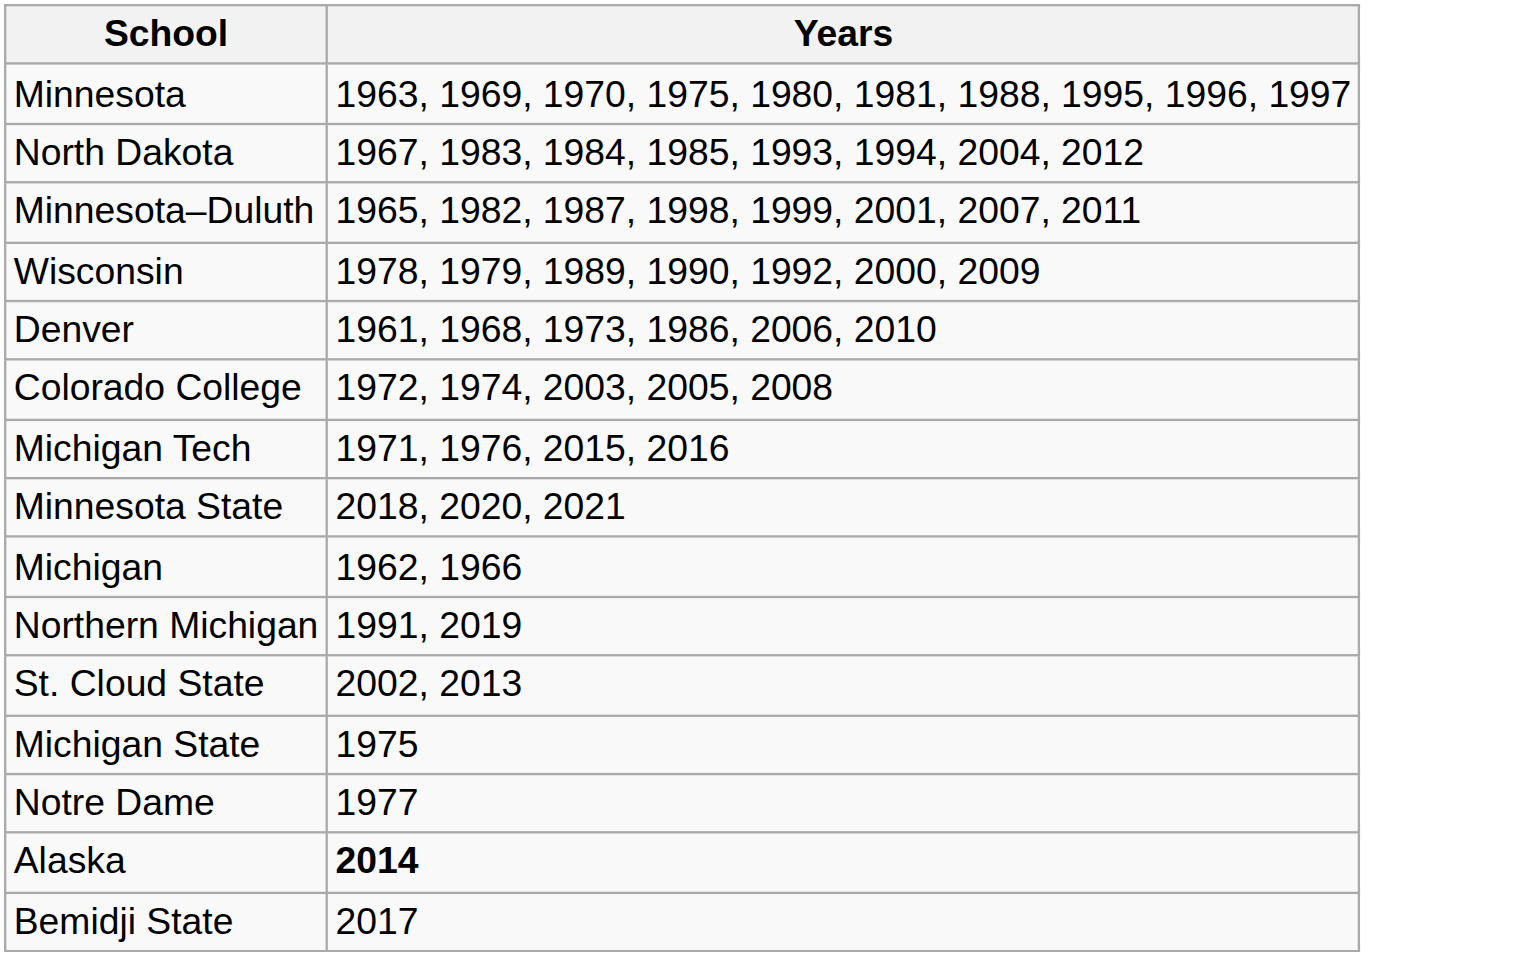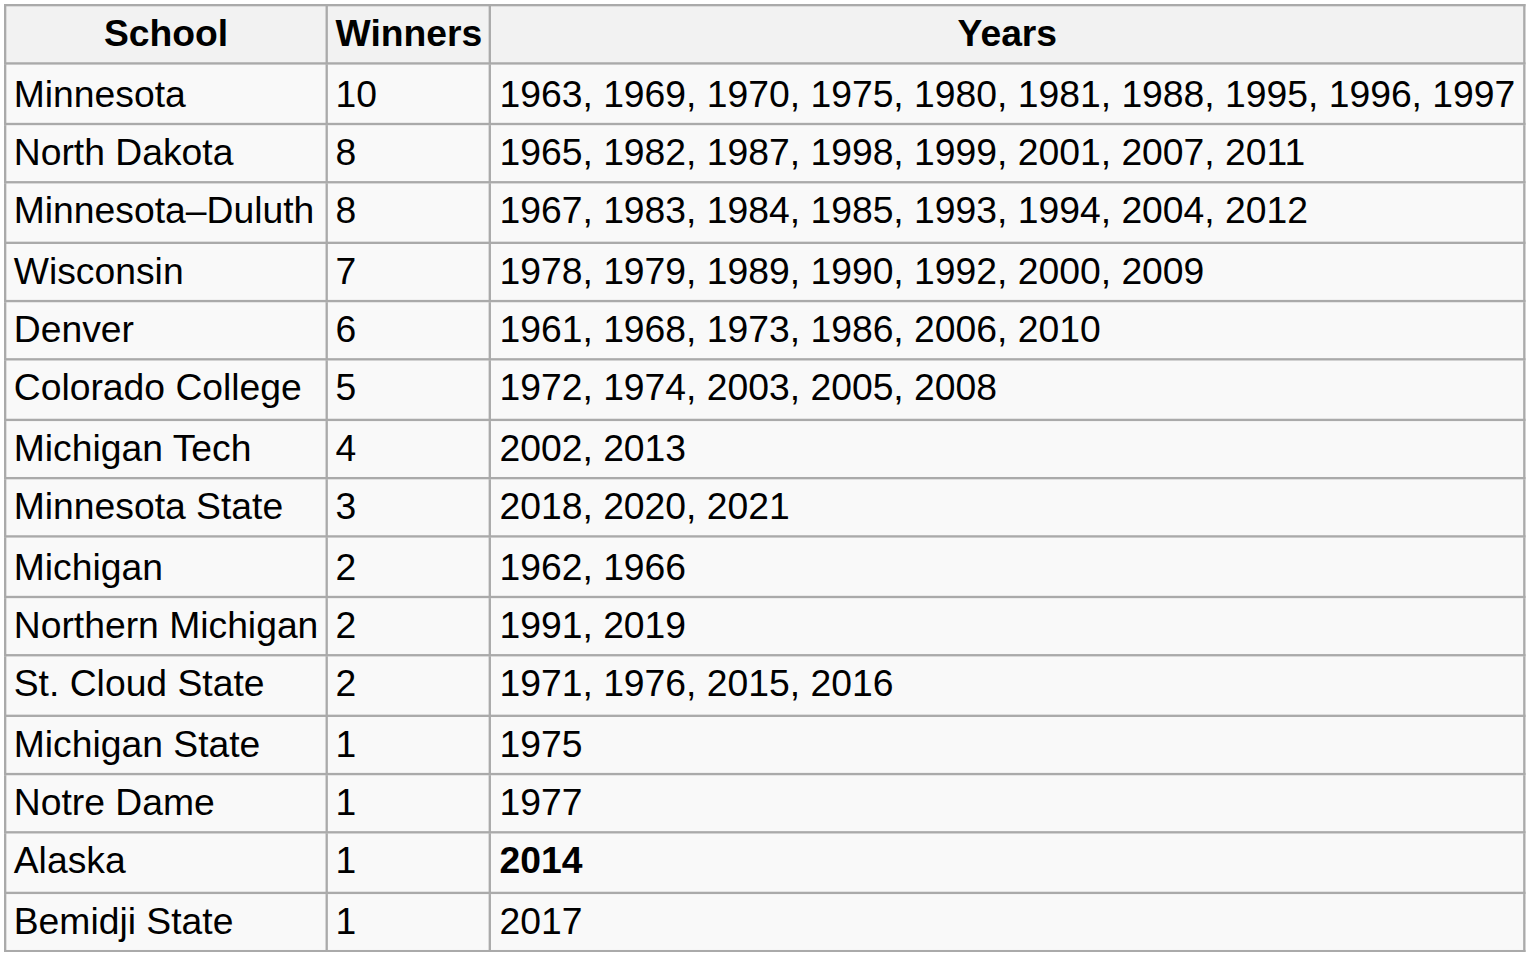 <table class="sortable wikitable">
 <tr>
 <th>School</th>
+<th>Winners</th>
 <th>Years</th>
 </tr>
 <tr>
 <td>Minnesota</td>
+<td>10</td>
 <td>1963, 1969, 1970, 1975, 1980, 1981, 1988, 1995, 1996, 1997</td>
 </tr>
 <tr>
 <td>North Dakota</td>
+<td>8</td>
+<td>1965, 1982, 1987, 1998, 1999, 2001, 2007, 2011</td>
+</tr>
+<tr>
+<td>Minnesota–Duluth</td>
+<td>8</td>
 <td>1967, 1983, 1984, 1985, 1993, 1994, 2004, 2012</td>
 </tr>
 <tr>
-<td>Minnesota–Duluth</td>
-<td>1965, 1982, 1987, 1998, 1999, 2001, 2007, 2011</td>
-</tr>
-<tr>
 <td>Wisconsin</td>
+<td>7</td>
 <td>1978, 1979, 1989, 1990, 1992, 2000, 2009</td>
 </tr>
 <tr>
 <td>Denver</td>
+<td>6</td>
 <td>1961, 1968, 1973, 1986, 2006, 2010</td>
 </tr>
 <tr>
 <td>Colorado College</td>
+<td>5</td>
 <td>1972, 1974, 2003, 2005, 2008</td>
 </tr>
 <tr>
 <td>Michigan Tech</td>
-<td>1971, 1976, 2015, 2016</td>
+<td>4</td>
+<td>2002, 2013</td>
 </tr>
 <tr>
 <td>Minnesota State</td>
+<td>3</td>
 <td>2018, 2020, 2021</td>
 </tr>
 <tr>
 <td>Michigan</td>
+<td>2</td>
 <td>1962, 1966</td>
 </tr>
 <tr>
 <td>Northern Michigan</td>
+<td>2</td>
 <td>1991, 2019</td>
 </tr>
 <tr>
 <td>St. Cloud State</td>
-<td>2002, 2013</td>
+<td>2</td>
+<td>1971, 1976, 2015, 2016</td>
 </tr>
 <tr>
 <td>Michigan State</td>
+<td>1</td>
 <td>1975</td>
 </tr>
 <tr>
 <td>Notre Dame</td>
+<td>1</td>
 <td>1977</td>
 </tr>
 <tr>
 <td>Alaska</td>
+<td>1</td>
 <td><strong>2014</strong></td>
 </tr>
 <tr>
 <td>Bemidji State</td>
+<td>1</td>
 <td>2017</td>
 </tr>
 </table>
